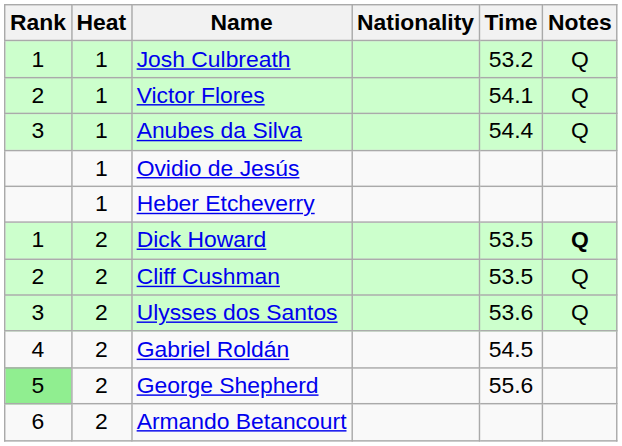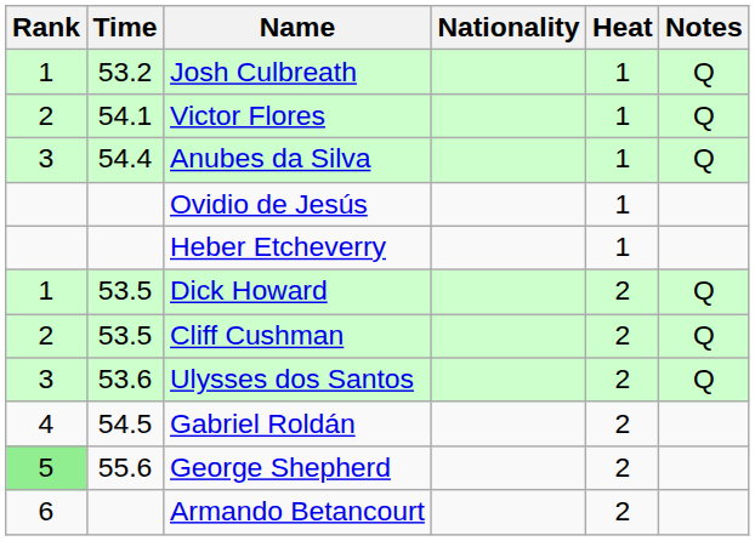 <table class="wikitable sortable" style="text-align:center">
 <tr>
 <th>Rank</th>
-<th>Heat</th>
+<th>Time</th>
 <th>Name</th>
 <th>Nationality</th>
-<th>Time</th>
+<th>Heat</th>
 <th>Notes</th>
 </tr>
 <tr bgcolor=ccffcc>
 <td>1</td>
-<td>1</td>
+<td>53.2</td>
 <td align=left><a href='#'>Josh Culbreath</a></td>
 <td align=left></td>
-<td>53.2</td>
+<td>1</td>
 <td>Q</td>
 </tr>
 <tr bgcolor=ccffcc>
 <td>2</td>
-<td>1</td>
+<td>54.1</td>
 <td align=left><a href='#'>Victor Flores</a></td>
 <td align=left></td>
-<td>54.1</td>
+<td>1</td>
 <td>Q</td>
 </tr>
 <tr bgcolor=ccffcc>
 <td>3</td>
-<td>1</td>
+<td>54.4</td>
 <td align=left><a href='#'>Anubes da Silva</a></td>
 <td align=left></td>
-<td>54.4</td>
+<td>1</td>
 <td>Q</td>
 </tr>
 <tr>
 <td></td>
-<td>1</td>
+<td></td>
 <td align=left><a href='#'>Ovidio de Jesús</a></td>
 <td align=left></td>
-<td></td>
+<td>1</td>
 <td></td>
 </tr>
 <tr>
 <td></td>
-<td>1</td>
+<td></td>
 <td align=left><a href='#'>Heber Etcheverry</a></td>
 <td align=left></td>
-<td></td>
+<td>1</td>
 <td></td>
 </tr>
 <tr bgcolor=ccffcc>
 <td>1</td>
-<td>2</td>
+<td>53.5</td>
 <td align=left><a href='#'>Dick Howard</a></td>
 <td align=left></td>
-<td>53.5</td>
-<td><strong>Q</strong></td>
+<td>2</td>
+<td>Q</td>
 </tr>
 <tr bgcolor=ccffcc>
 <td>2</td>
-<td>2</td>
+<td>53.5</td>
 <td align=left><a href='#'>Cliff Cushman</a></td>
 <td align=left></td>
-<td>53.5</td>
+<td>2</td>
 <td>Q</td>
 </tr>
 <tr bgcolor=ccffcc>
 <td>3</td>
-<td>2</td>
+<td>53.6</td>
 <td align=left><a href='#'>Ulysses dos Santos</a></td>
 <td align=left></td>
-<td>53.6</td>
+<td>2</td>
 <td>Q</td>
 </tr>
 <tr>
 <td>4</td>
-<td>2</td>
+<td>54.5</td>
 <td align=left><a href='#'>Gabriel Roldán</a></td>
 <td align=left></td>
-<td>54.5</td>
+<td>2</td>
 <td></td>
 </tr>
 <tr>
 <td style="background: lightgreen;">5</td>
-<td>2</td>
+<td>55.6</td>
 <td align=left><a href='#'>George Shepherd</a></td>
 <td align=left></td>
-<td>55.6</td>
+<td>2</td>
 <td></td>
 </tr>
 <tr>
 <td>6</td>
-<td>2</td>
+<td></td>
 <td align=left><a href='#'>Armando Betancourt</a></td>
 <td align=left></td>
-<td></td>
+<td>2</td>
 <td></td>
 </tr>
 </table>
